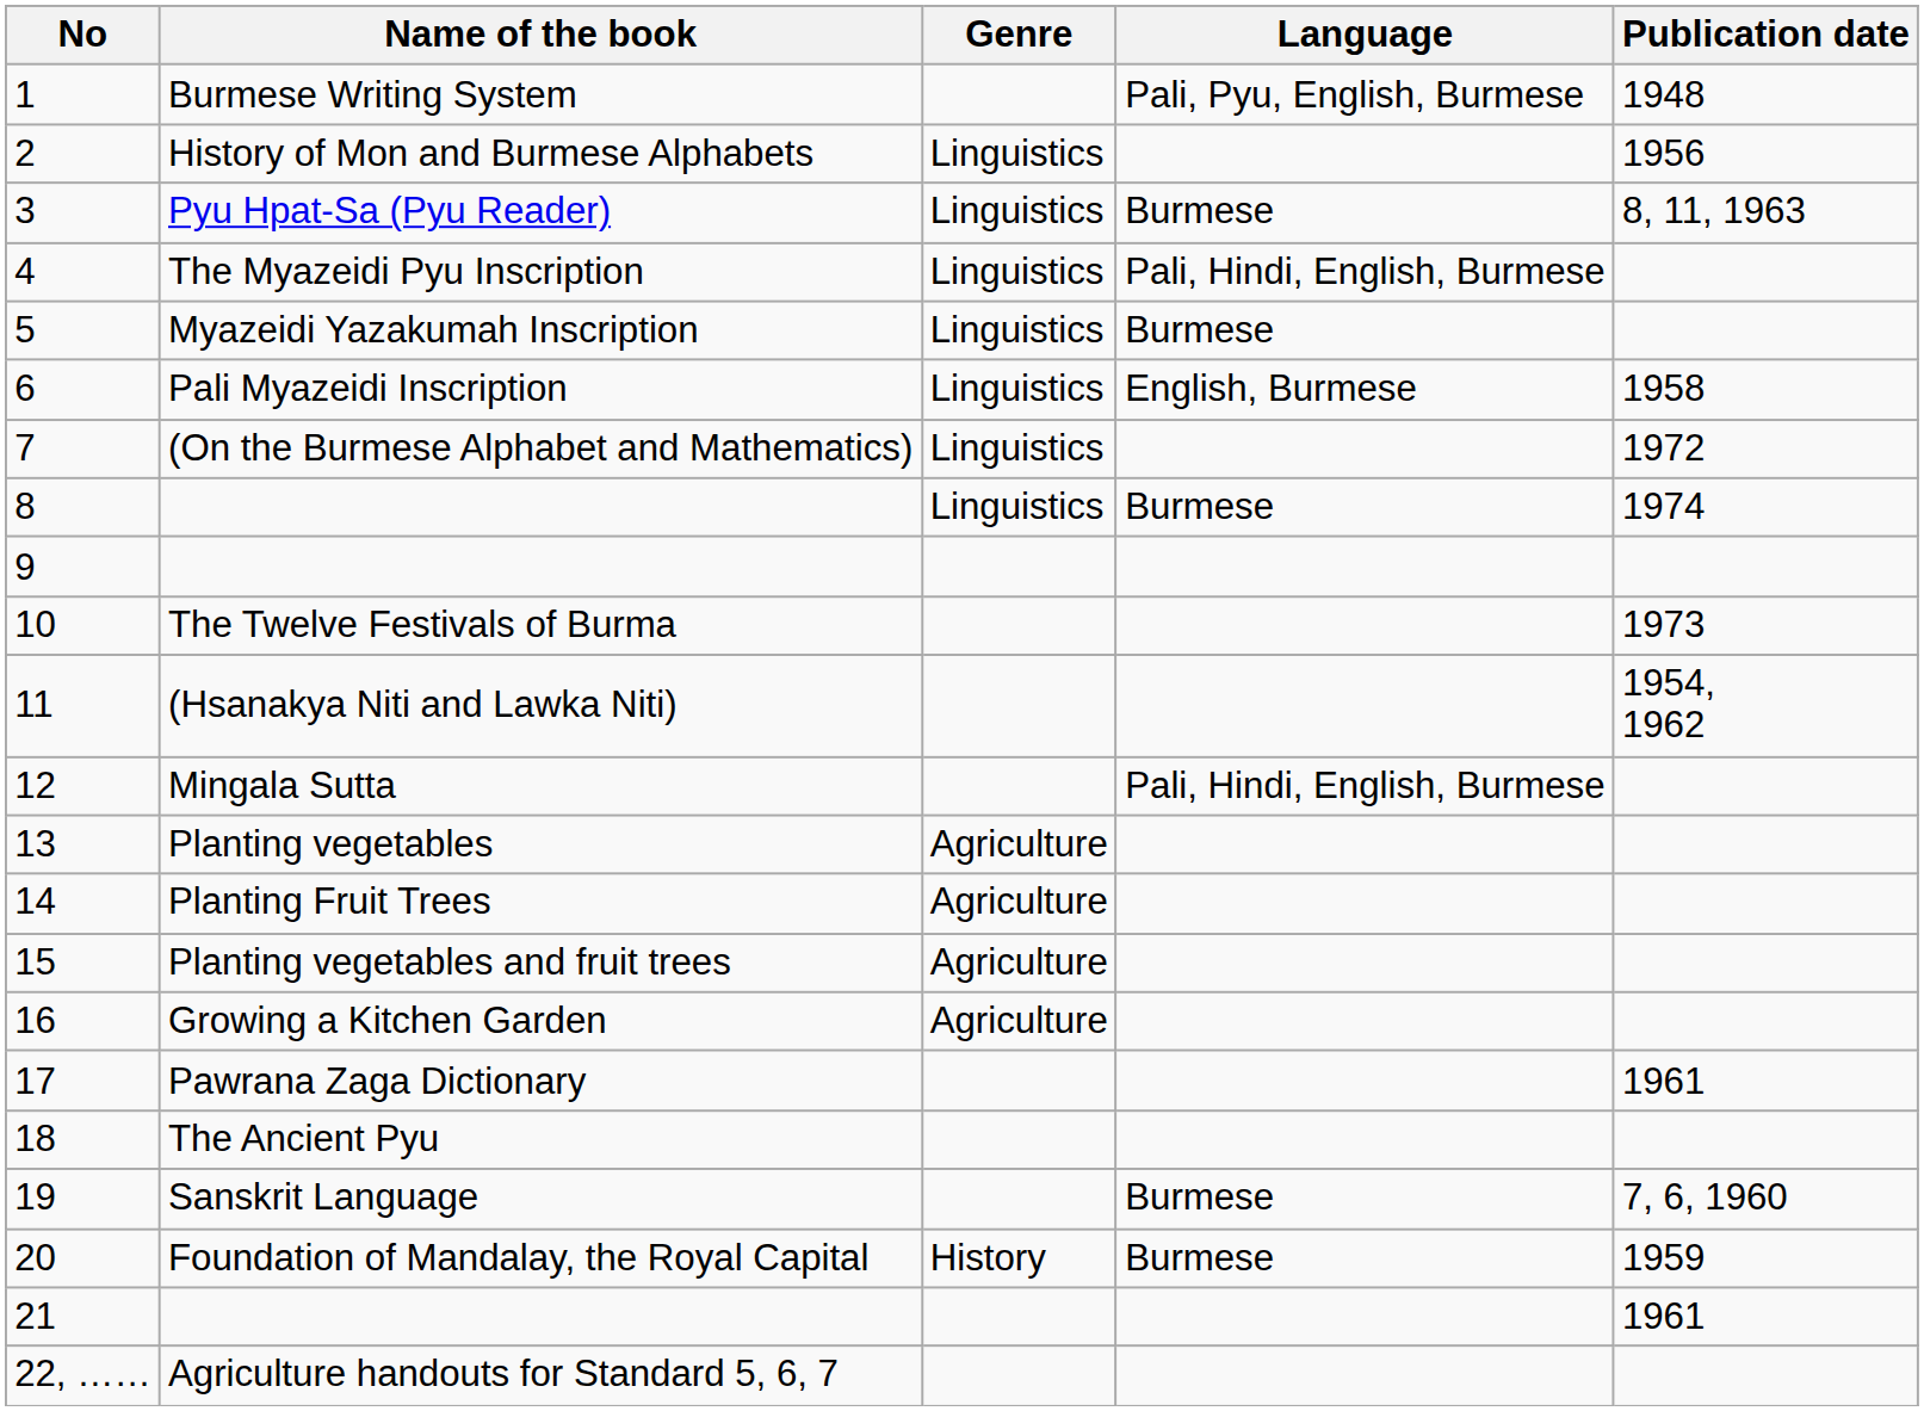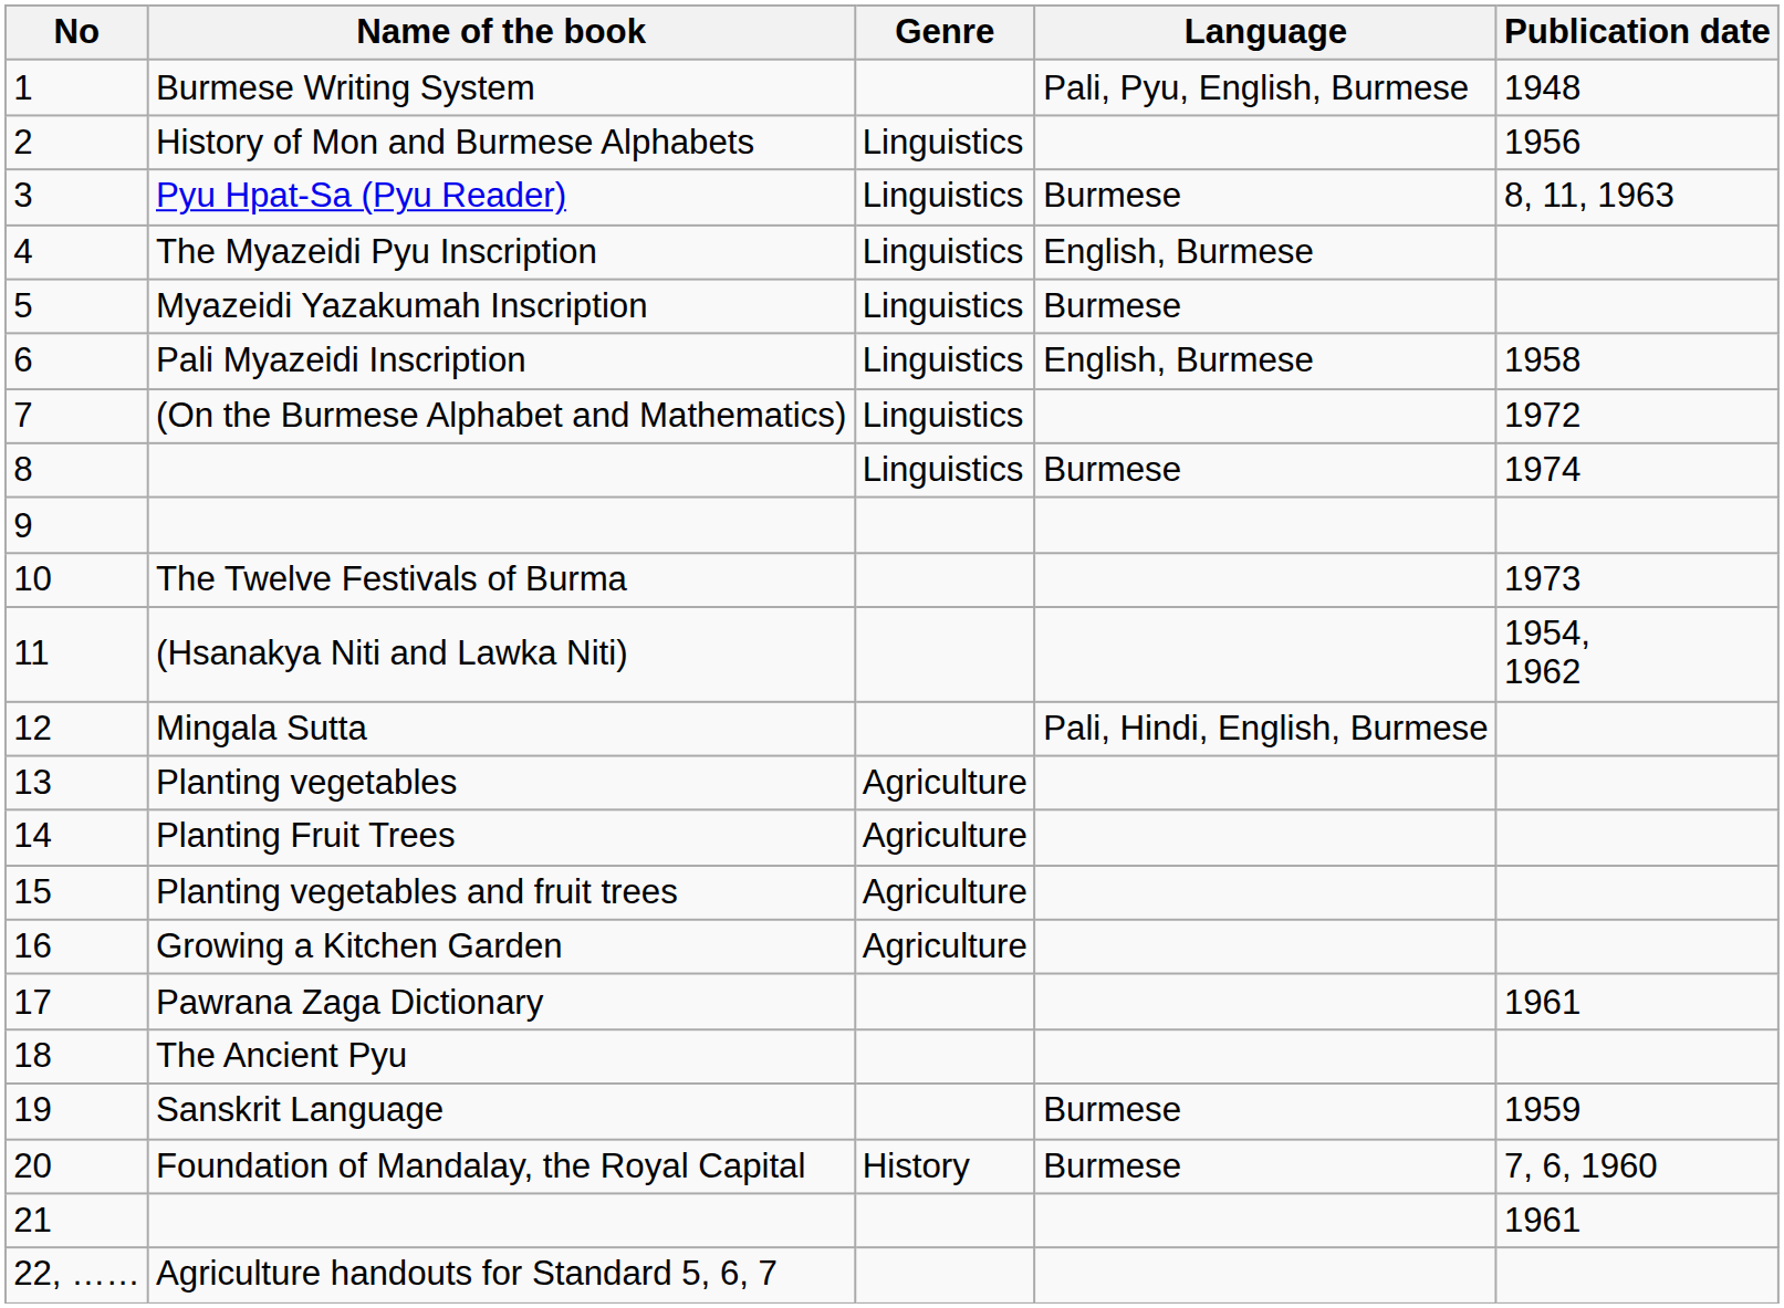 <table class="wikitable">
 <tr>
 <th>No</th>
 <th>Name of the book</th>
 <th>Genre</th>
 <th>Language</th>
 <th>Publication date</th>
 </tr>
 <tr>
 <td>1</td>
 <td>Burmese Writing System</td>
 <td></td>
 <td>Pali, Pyu, English, Burmese</td>
 <td>1948</td>
 </tr>
 <tr>
 <td>2</td>
 <td>History of Mon and Burmese Alphabets</td>
 <td>Linguistics</td>
 <td></td>
 <td>1956</td>
 </tr>
 <tr>
 <td>3</td>
 <td><a href='#'>Pyu Hpat-Sa (Pyu Reader)</a></td>
 <td>Linguistics</td>
 <td>Burmese</td>
 <td>8, 11, 1963</td>
 </tr>
 <tr>
 <td>4</td>
 <td>The Myazeidi Pyu Inscription</td>
 <td>Linguistics</td>
-<td>Pali, Hindi, English, Burmese</td>
+<td>English, Burmese</td>
 <td></td>
 </tr>
 <tr>
 <td>5</td>
 <td>Myazeidi Yazakumah Inscription</td>
 <td>Linguistics</td>
 <td>Burmese</td>
 <td></td>
 </tr>
 <tr>
 <td>6</td>
 <td>Pali Myazeidi Inscription</td>
 <td>Linguistics</td>
 <td>English, Burmese</td>
 <td>1958</td>
 </tr>
 <tr>
 <td>7</td>
 <td> (On the Burmese Alphabet and Mathematics)</td>
 <td>Linguistics</td>
 <td></td>
 <td>1972</td>
 </tr>
 <tr>
 <td>8</td>
 <td></td>
 <td>Linguistics</td>
 <td>Burmese</td>
 <td>1974</td>
 </tr>
 <tr>
 <td>9</td>
 <td></td>
 <td></td>
 <td></td>
 <td></td>
 </tr>
 <tr>
 <td>10</td>
 <td>The Twelve Festivals of Burma</td>
 <td></td>
 <td></td>
 <td>1973</td>
 </tr>
 <tr>
 <td>11</td>
 <td> (Hsanakya Niti and Lawka Niti)</td>
 <td></td>
 <td></td>
 <td>1954,<br>1962</td>
 </tr>
 <tr>
 <td>12</td>
 <td>Mingala Sutta</td>
 <td></td>
 <td>Pali, Hindi, English, Burmese</td>
 <td></td>
 </tr>
 <tr>
 <td>13</td>
 <td>Planting vegetables</td>
 <td>Agriculture</td>
 <td></td>
 <td></td>
 </tr>
 <tr>
 <td>14</td>
 <td>Planting Fruit Trees</td>
 <td>Agriculture</td>
 <td></td>
 <td></td>
 </tr>
 <tr>
 <td>15</td>
 <td>Planting vegetables and fruit trees</td>
 <td>Agriculture</td>
 <td></td>
 <td></td>
 </tr>
 <tr>
 <td>16</td>
 <td>Growing a Kitchen Garden</td>
 <td>Agriculture</td>
 <td></td>
 <td></td>
 </tr>
 <tr>
 <td>17</td>
 <td>Pawrana Zaga Dictionary</td>
 <td></td>
 <td></td>
 <td>1961</td>
 </tr>
 <tr>
 <td>18</td>
 <td>The Ancient Pyu</td>
 <td></td>
 <td></td>
 <td></td>
 </tr>
 <tr>
 <td>19</td>
 <td>Sanskrit Language</td>
 <td></td>
 <td>Burmese</td>
-<td>7, 6, 1960</td>
+<td>1959</td>
 </tr>
 <tr>
 <td>20</td>
 <td>Foundation of Mandalay, the Royal Capital</td>
 <td>History</td>
 <td>Burmese</td>
-<td>1959</td>
+<td>7, 6, 1960</td>
 </tr>
 <tr>
 <td>21</td>
 <td></td>
 <td></td>
 <td></td>
 <td>1961</td>
 </tr>
 <tr>
 <td>22, ……</td>
 <td>Agriculture handouts for Standard 5, 6, 7</td>
 <td></td>
 <td></td>
 <td></td>
 </tr>
 </table>
